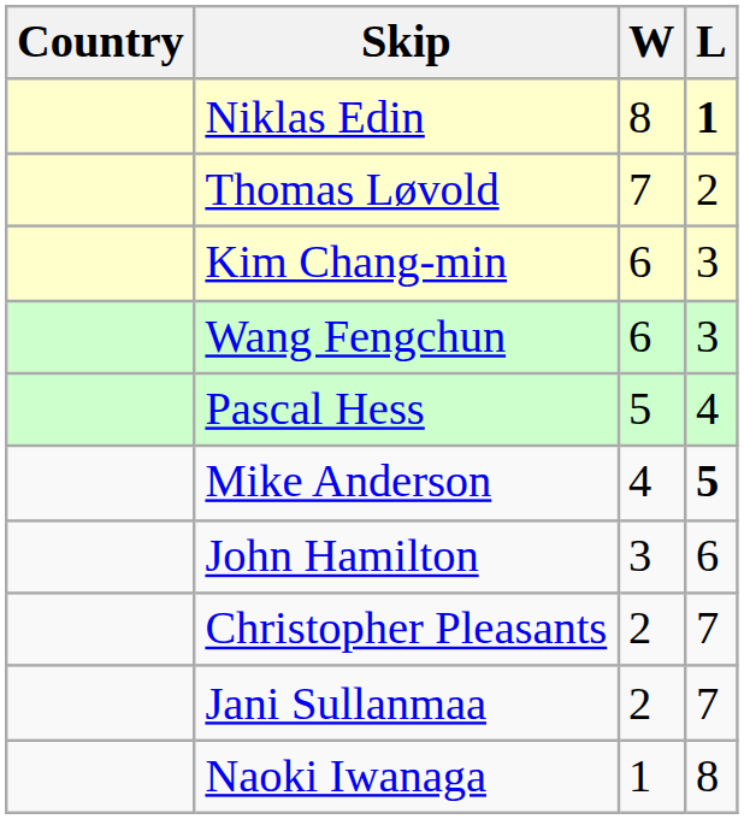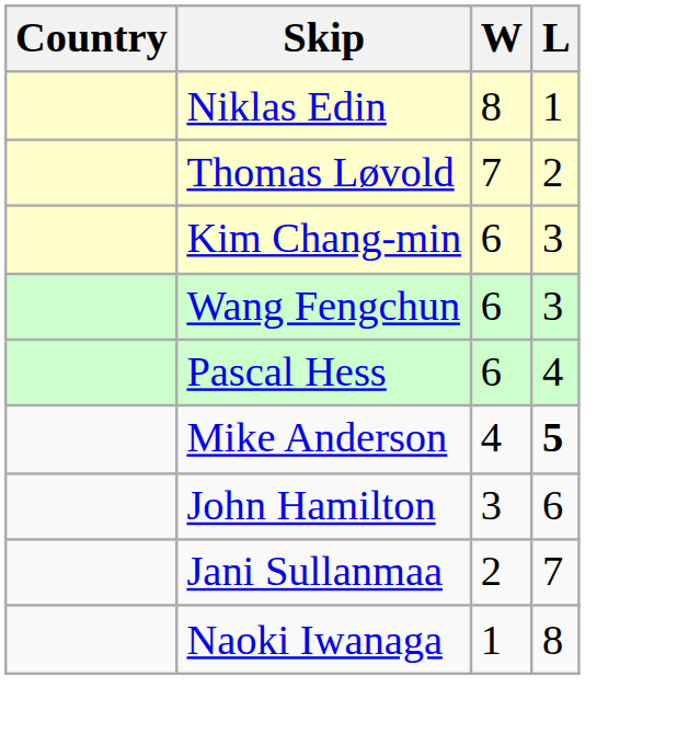 <table class=wikitable>
 <tr>
 <th>Country</th>
 <th>Skip</th>
 <th>W</th>
 <th>L</th>
 </tr>
 <tr bgcolor=#ffffcc>
 <td></td>
 <td><a href='#'>Niklas Edin</a></td>
 <td>8</td>
-<td><strong>1</strong></td>
+<td>1</td>
 </tr>
 <tr bgcolor=#ffffcc>
 <td></td>
 <td><a href='#'>Thomas Løvold</a></td>
 <td>7</td>
 <td>2</td>
 </tr>
 <tr bgcolor=#ffffcc>
 <td></td>
 <td><a href='#'>Kim Chang-min</a></td>
 <td>6</td>
 <td>3</td>
 </tr>
 <tr bgcolor=#ccffcc>
 <td></td>
 <td><a href='#'>Wang Fengchun</a></td>
 <td>6</td>
 <td>3</td>
 </tr>
 <tr bgcolor=#ccffcc>
 <td></td>
 <td><a href='#'>Pascal Hess</a></td>
-<td>5</td>
+<td>6</td>
 <td>4</td>
 </tr>
 <tr>
 <td></td>
 <td><a href='#'>Mike Anderson</a></td>
 <td>4</td>
 <td><strong>5</strong></td>
 </tr>
 <tr>
 <td></td>
 <td><a href='#'>John Hamilton</a></td>
 <td>3</td>
 <td>6</td>
 </tr>
 <tr>
 <td></td>
-<td><a href='#'>Christopher Pleasants</a></td>
-<td>2</td>
-<td>7</td>
-</tr>
-<tr>
-<td></td>
 <td><a href='#'>Jani Sullanmaa</a></td>
 <td>2</td>
 <td>7</td>
 </tr>
 <tr>
 <td></td>
 <td><a href='#'>Naoki Iwanaga</a></td>
 <td>1</td>
 <td>8</td>
 </tr>
 </table>
